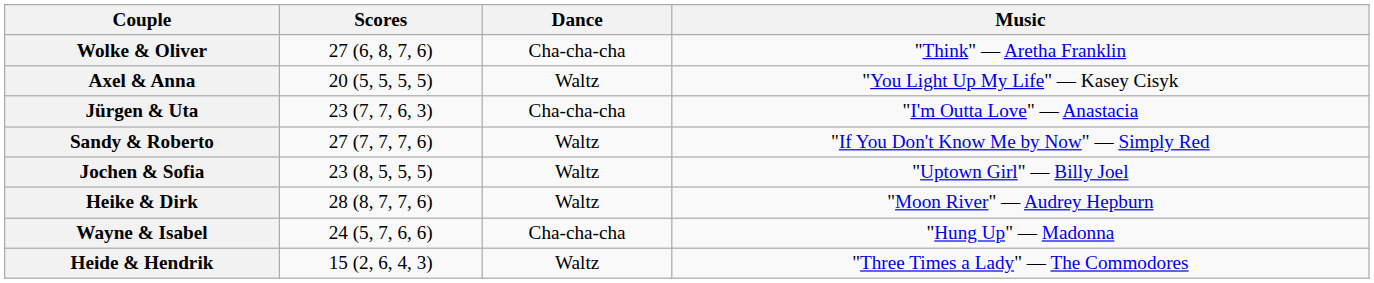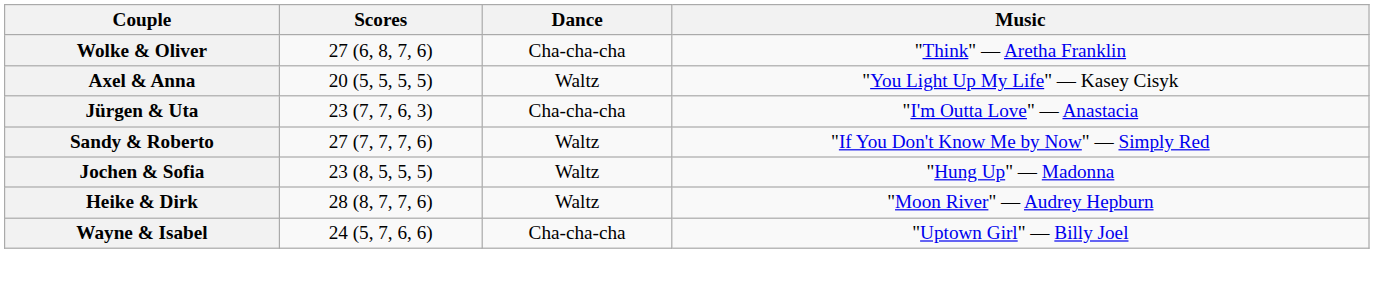 <table class="wikitable sortable" style="text-align:center; width:90%">
 <tr>
 <th scope="col">Couple</th>
 <th scope="col">Scores</th>
 <th scope="col" class="unsortable">Dance</th>
 <th scope="col" class="unsortable">Music</th>
 </tr>
 <tr>
 <th scope="row">Wolke & Oliver</th>
 <td>27 (6, 8, 7, 6)</td>
 <td>Cha-cha-cha</td>
 <td>"<a href='#'>Think</a>" — <a href='#'>Aretha Franklin</a></td>
 </tr>
 <tr>
 <th scope="row">Axel & Anna</th>
 <td>20 (5, 5, 5, 5)</td>
 <td>Waltz</td>
 <td>"<a href='#'>You Light Up My Life</a>" — Kasey Cisyk</td>
 </tr>
 <tr>
 <th scope="row">Jürgen & Uta</th>
 <td>23 (7, 7, 6, 3)</td>
 <td>Cha-cha-cha</td>
 <td>"<a href='#'>I'm Outta Love</a>" — <a href='#'>Anastacia</a></td>
 </tr>
 <tr>
 <th scope="row">Sandy & Roberto</th>
 <td>27 (7, 7, 7, 6)</td>
 <td>Waltz</td>
 <td>"<a href='#'>If You Don't Know Me by Now</a>" — <a href='#'>Simply Red</a></td>
 </tr>
 <tr>
 <th scope="row">Jochen & Sofia</th>
 <td>23 (8, 5, 5, 5)</td>
 <td>Waltz</td>
-<td>"<a href='#'>Uptown Girl</a>" — <a href='#'>Billy Joel</a></td>
+<td>"<a href='#'>Hung Up</a>" — <a href='#'>Madonna</a></td>
 </tr>
 <tr>
 <th scope="row">Heike & Dirk</th>
 <td>28 (8, 7, 7, 6)</td>
 <td>Waltz</td>
 <td>"<a href='#'>Moon River</a>" — <a href='#'>Audrey Hepburn</a></td>
 </tr>
 <tr>
 <th scope="row">Wayne & Isabel</th>
 <td>24 (5, 7, 6, 6)</td>
 <td>Cha-cha-cha</td>
-<td>"<a href='#'>Hung Up</a>" — <a href='#'>Madonna</a></td>
-</tr>
-<tr>
-<th scope="row">Heide & Hendrik</th>
-<td>15 (2, 6, 4, 3)</td>
-<td>Waltz</td>
-<td>"<a href='#'>Three Times a Lady</a>" — <a href='#'>The Commodores</a></td>
+<td>"<a href='#'>Uptown Girl</a>" — <a href='#'>Billy Joel</a></td>
 </tr>
 </table>
